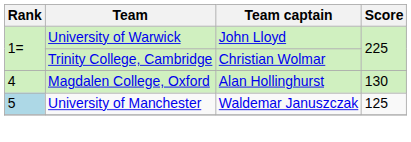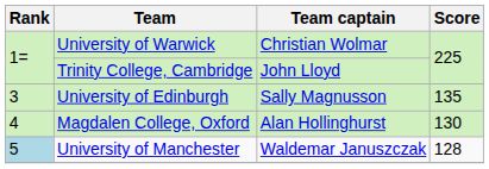 <table class="wikitable">
 <tr>
 <th>Rank</th>
 <th>Team</th>
 <th>Team captain</th>
 <th>Score</th>
 </tr>
 <tr bgcolor="#D0F0C0">
 <td rowspan=2>1=</td>
 <td><a href='#'>University of Warwick</a></td>
-<td><a href='#'>John Lloyd</a></td>
+<td><a href='#'>Christian Wolmar</a></td>
 <td rowspan=2>225</td>
 </tr>
 <tr bgcolor="#D0F0C0">
 <td><a href='#'>Trinity College, Cambridge</a></td>
-<td><a href='#'>Christian Wolmar</a></td>
+<td><a href='#'>John Lloyd</a></td>
+</tr>
+<tr bgcolor="#D0F0C0">
+<td>3</td>
+<td><a href='#'>University of Edinburgh</a></td>
+<td><a href='#'>Sally Magnusson</a></td>
+<td>135</td>
 </tr>
 <tr bgcolor="#D0F0C0">
 <td>4</td>
 <td><a href='#'>Magdalen College, Oxford</a></td>
 <td><a href='#'>Alan Hollinghurst</a></td>
 <td>130</td>
 </tr>
 <tr>
 <td style="background: lightblue;">5</td>
 <td><a href='#'>University of Manchester</a></td>
 <td><a href='#'>Waldemar Januszczak</a></td>
-<td>125</td>
+<td>128</td>
 </tr>
 <tr>
 </tr>
 </table>
